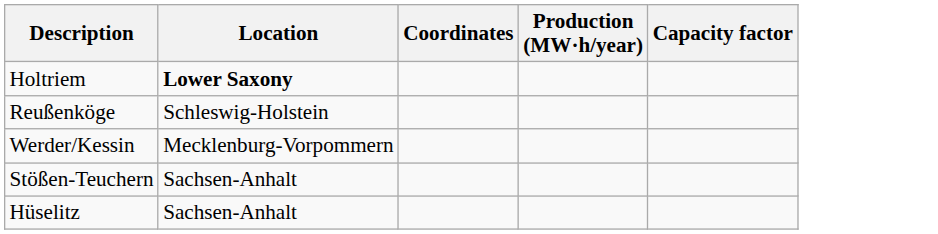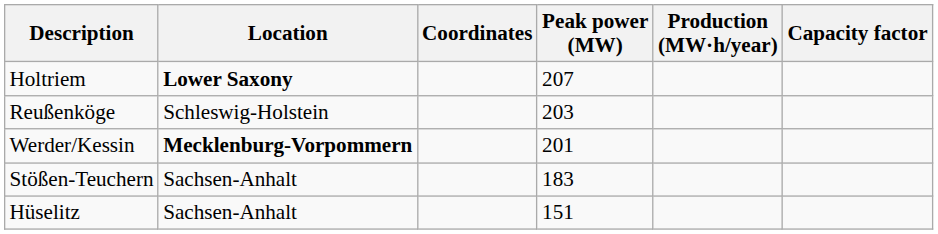 <table class="wikitable">
 <tr>
 <th>Description</th>
 <th>Location</th>
 <th>Coordinates</th>
+<th>Peak power<br> (MW)</th>
 <th>Production<br> (MW·h/year)</th>
 <th>Capacity factor</th>
 </tr>
 <tr>
 <td>Holtriem</td>
 <td><strong>Lower Saxony</strong></td>
 <td></td>
+<td>207</td>
 <td></td>
 <td></td>
 </tr>
 <tr>
 <td>Reußenköge</td>
 <td>Schleswig-Holstein</td>
 <td></td>
+<td>203</td>
 <td></td>
 <td></td>
 </tr>
 <tr>
 <td>Werder/Kessin</td>
-<td>Mecklenburg-Vorpommern</td>
+<td><strong>Mecklenburg-Vorpommern</strong></td>
 <td></td>
+<td>201</td>
 <td></td>
 <td></td>
 </tr>
 <tr>
 <td>Stößen-Teuchern</td>
 <td>Sachsen-Anhalt</td>
 <td></td>
+<td>183</td>
 <td></td>
 <td></td>
 </tr>
 <tr>
 <td>Hüselitz</td>
 <td>Sachsen-Anhalt</td>
 <td></td>
+<td>151</td>
 <td></td>
 <td></td>
 </tr>
 </table>
